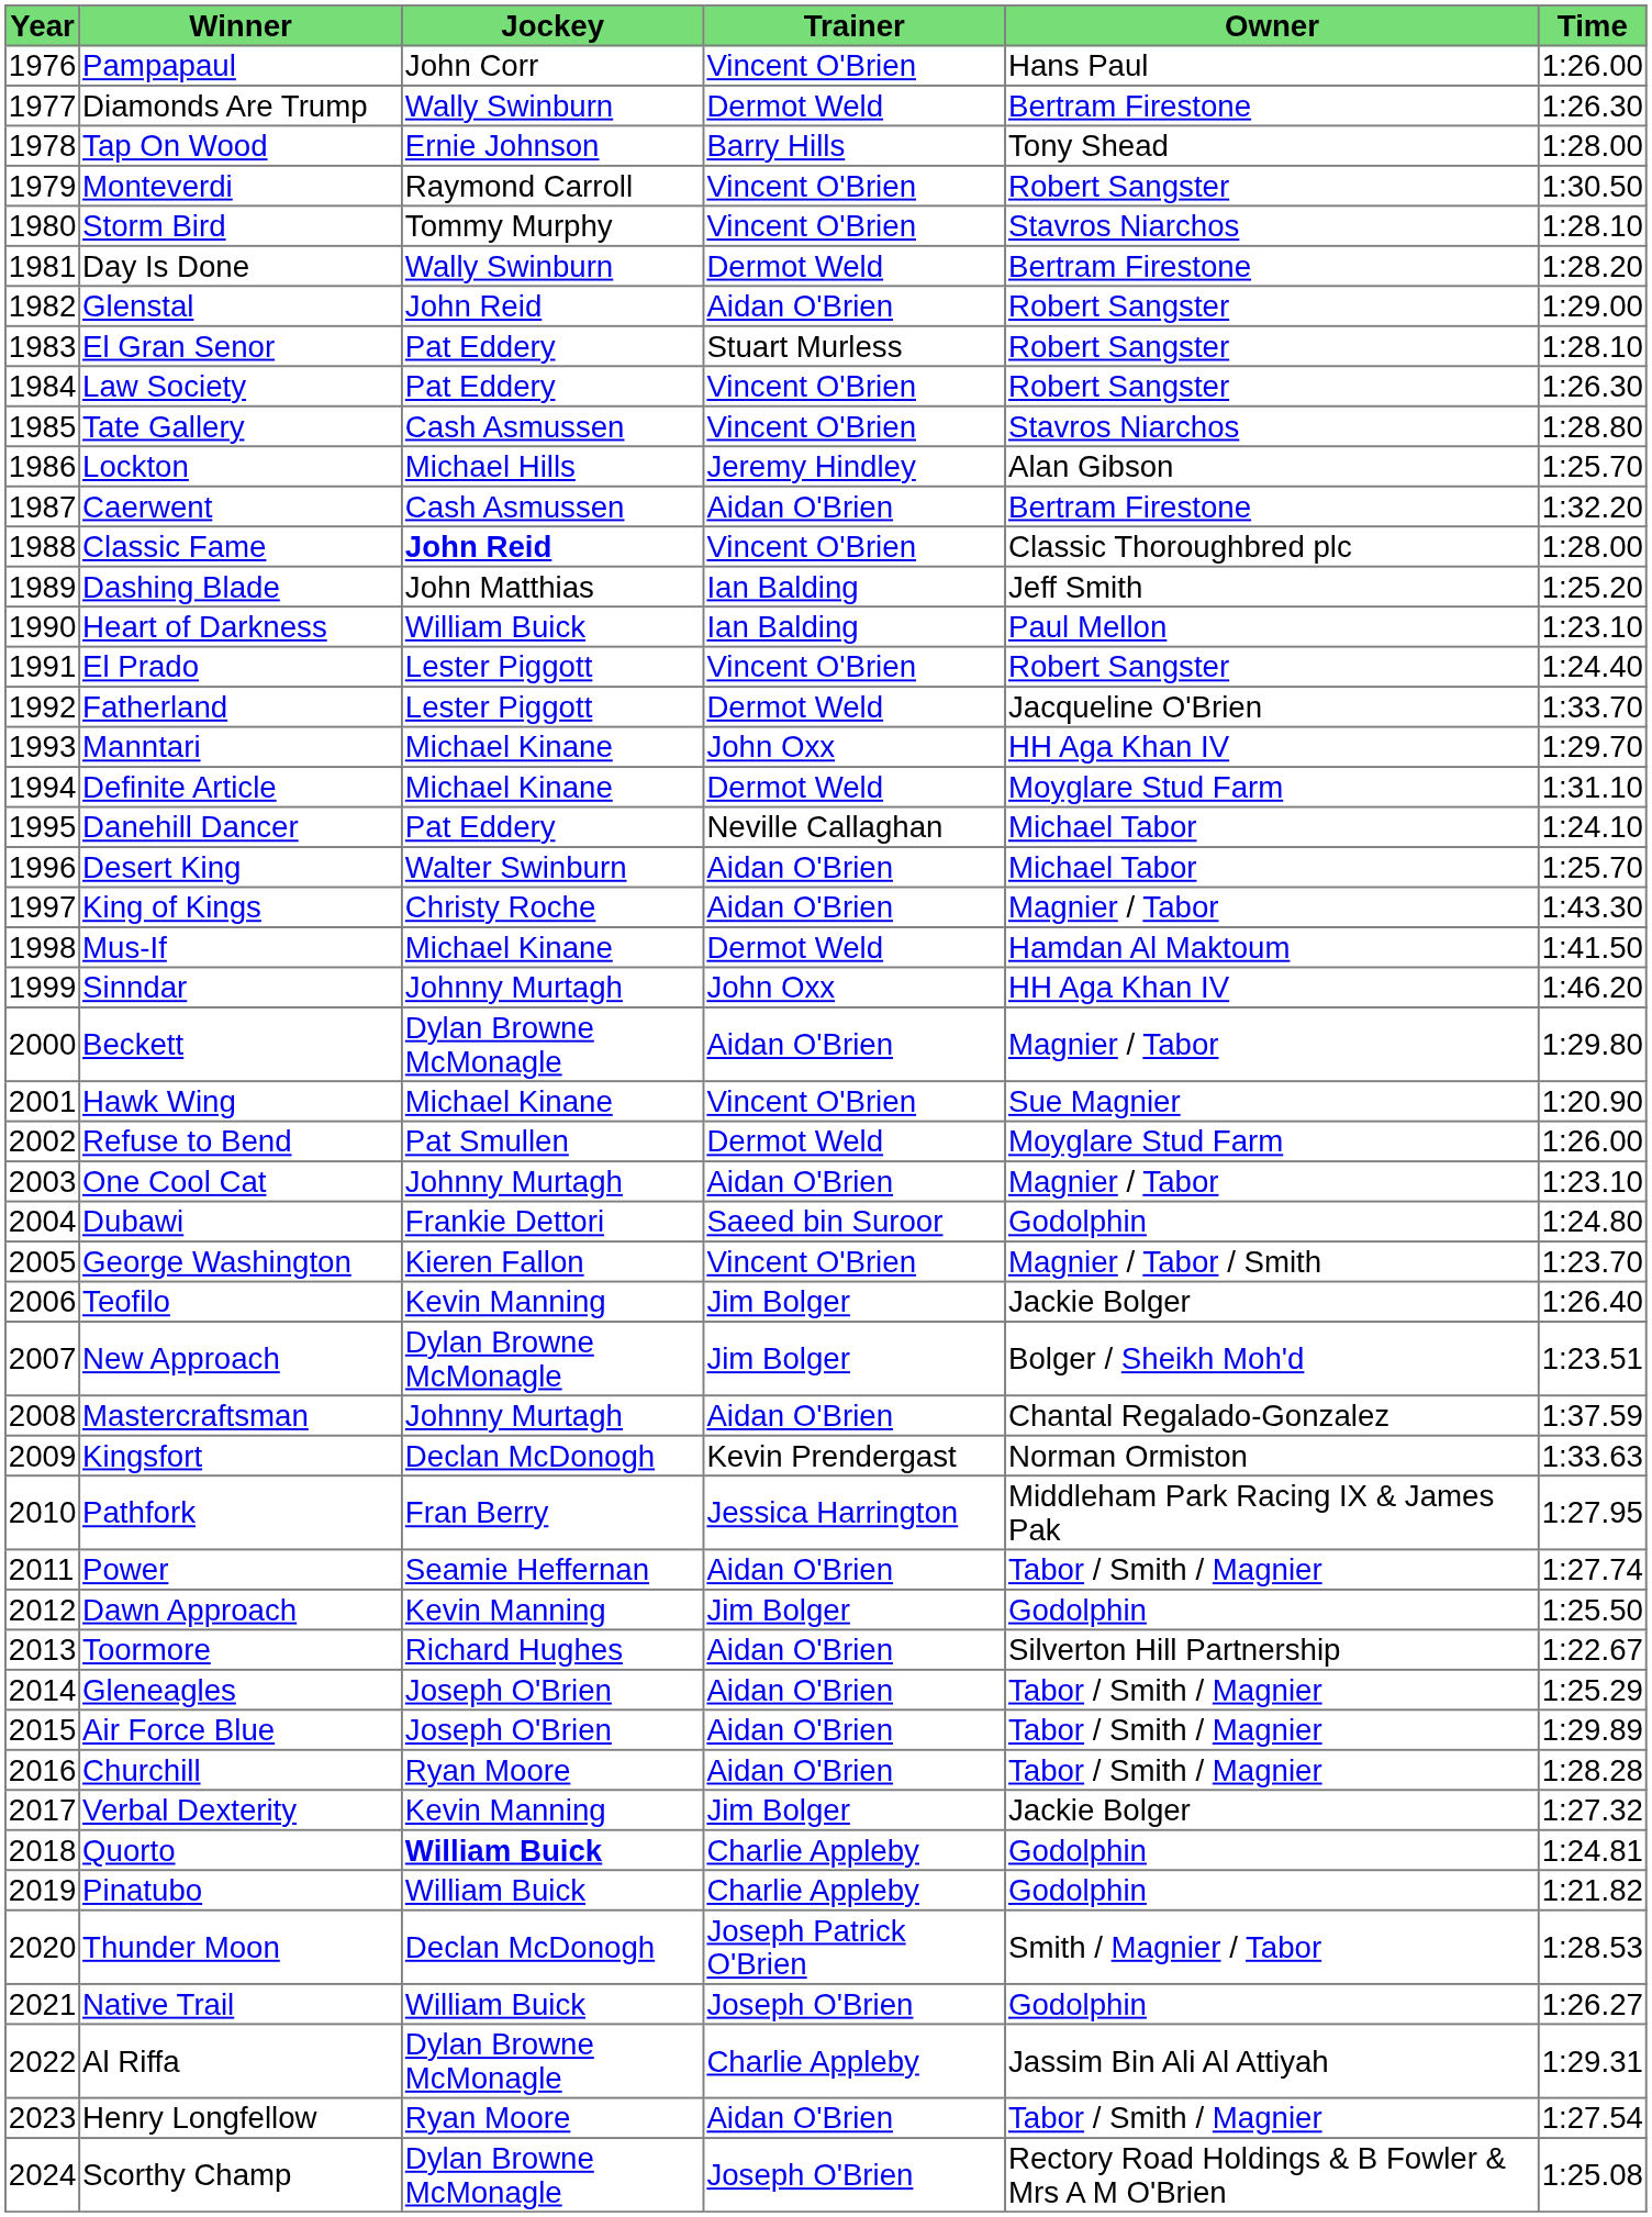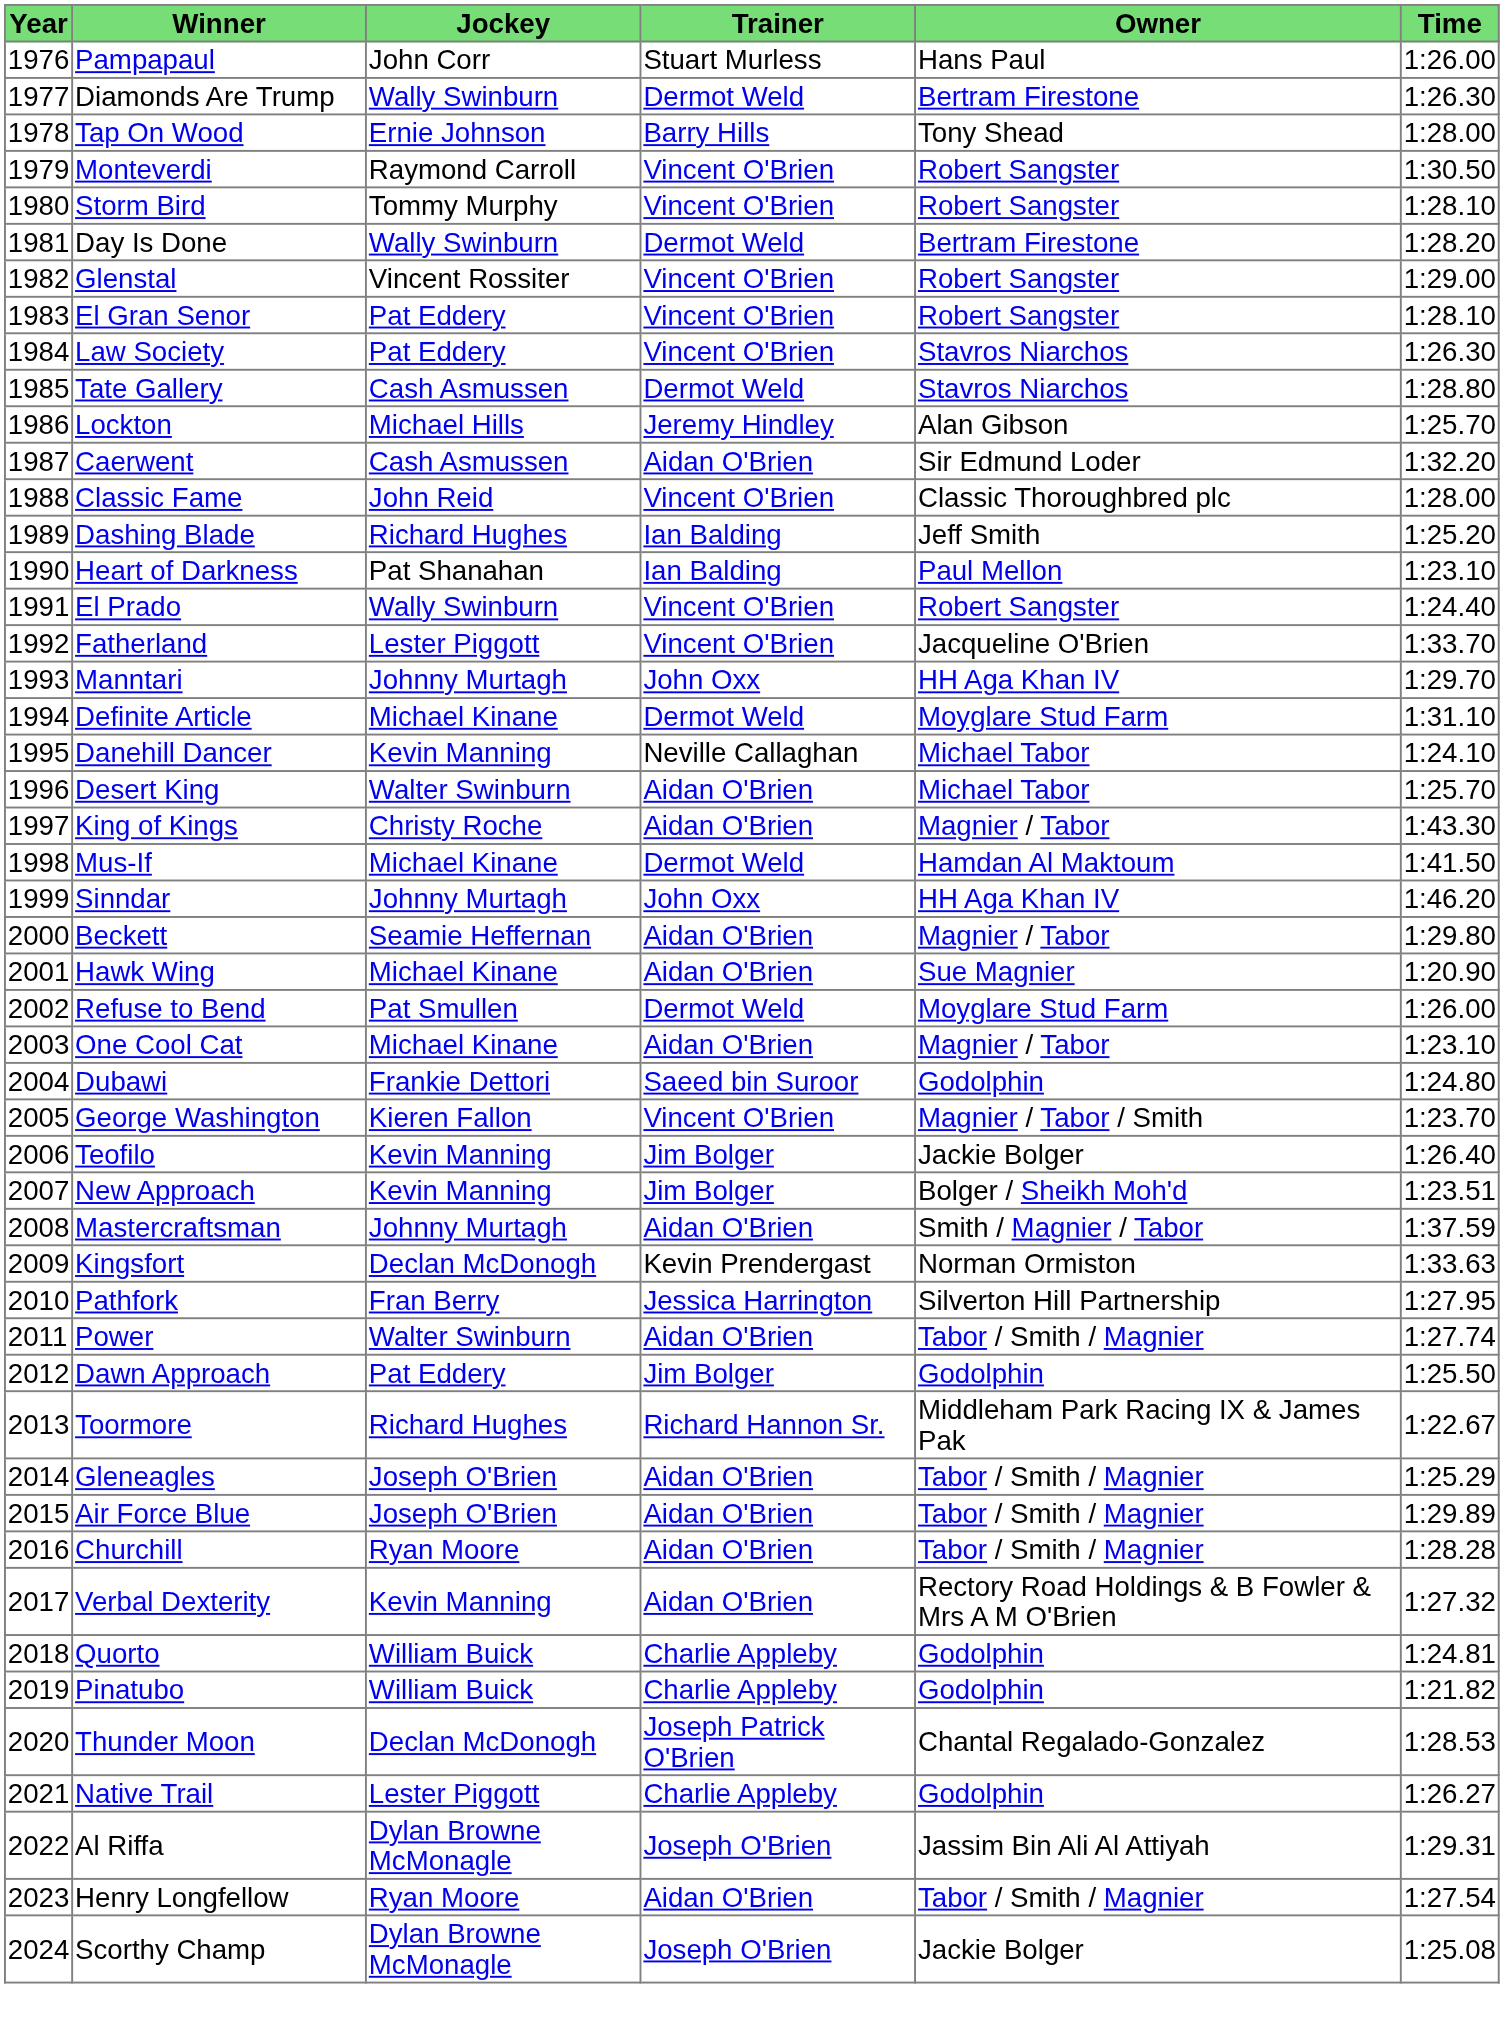 <table class = "sortable" | border="1" style="border-collapse: collapse; font-size:90%">
 <tr bgcolor="#77dd77" align="center">
 <th>Year</th>
 <th>Winner</th>
 <th>Jockey</th>
 <th>Trainer</th>
 <th>Owner</th>
 <th>Time</th>
 </tr>
 <tr>
 <td>1976</td>
 <td width=150px><a href='#'>Pampapaul</a></td>
 <td width=140px>John Corr</td>
-<td><a href='#'>Vincent O'Brien</a></td>
+<td width=140px>Stuart Murless</td>
 <td width=250px>Hans Paul</td>
 <td>1:26.00</td>
 </tr>
 <tr>
 <td>1977</td>
 <td>Diamonds Are Trump</td>
 <td><a href='#'>Wally Swinburn</a></td>
 <td><a href='#'>Dermot Weld</a></td>
 <td><a href='#'>Bertram Firestone</a></td>
 <td>1:26.30</td>
 </tr>
 <tr>
 <td>1978</td>
 <td><a href='#'>Tap On Wood</a></td>
 <td><a href='#'>Ernie Johnson</a></td>
 <td><a href='#'>Barry Hills</a></td>
 <td>Tony Shead</td>
 <td>1:28.00</td>
 </tr>
 <tr>
 <td>1979</td>
 <td><a href='#'>Monteverdi</a></td>
 <td>Raymond Carroll</td>
 <td><a href='#'>Vincent O'Brien</a></td>
 <td><a href='#'>Robert Sangster</a></td>
 <td>1:30.50</td>
 </tr>
 <tr>
 <td>1980</td>
 <td><a href='#'>Storm Bird</a></td>
 <td>Tommy Murphy</td>
 <td><a href='#'>Vincent O'Brien</a></td>
-<td><a href='#'>Stavros Niarchos</a></td>
+<td><a href='#'>Robert Sangster</a></td>
 <td>1:28.10</td>
 </tr>
 <tr>
 <td>1981</td>
 <td>Day Is Done</td>
 <td><a href='#'>Wally Swinburn</a></td>
 <td><a href='#'>Dermot Weld</a></td>
 <td><a href='#'>Bertram Firestone</a></td>
 <td>1:28.20</td>
 </tr>
 <tr>
 <td>1982</td>
 <td><a href='#'>Glenstal</a></td>
-<td><a href='#'>John Reid</a></td>
-<td><a href='#'>Aidan O'Brien</a></td>
+<td>Vincent Rossiter</td>
+<td><a href='#'>Vincent O'Brien</a></td>
 <td><a href='#'>Robert Sangster</a></td>
 <td>1:29.00</td>
 </tr>
 <tr>
 <td>1983</td>
 <td><a href='#'>El Gran Senor</a></td>
 <td><a href='#'>Pat Eddery</a></td>
-<td width=140px>Stuart Murless</td>
+<td><a href='#'>Vincent O'Brien</a></td>
 <td><a href='#'>Robert Sangster</a></td>
 <td>1:28.10</td>
 </tr>
 <tr>
 <td>1984</td>
 <td><a href='#'>Law Society</a></td>
 <td><a href='#'>Pat Eddery</a></td>
 <td><a href='#'>Vincent O'Brien</a></td>
-<td><a href='#'>Robert Sangster</a></td>
+<td><a href='#'>Stavros Niarchos</a></td>
 <td>1:26.30</td>
 </tr>
 <tr>
 <td>1985</td>
 <td><a href='#'>Tate Gallery</a></td>
 <td><a href='#'>Cash Asmussen</a></td>
-<td><a href='#'>Vincent O'Brien</a></td>
+<td><a href='#'>Dermot Weld</a></td>
 <td><a href='#'>Stavros Niarchos</a></td>
 <td>1:28.80</td>
 </tr>
 <tr>
 <td>1986</td>
 <td><a href='#'>Lockton</a></td>
 <td><a href='#'>Michael Hills</a></td>
 <td><a href='#'>Jeremy Hindley</a></td>
 <td>Alan Gibson</td>
 <td>1:25.70</td>
 </tr>
 <tr>
 <td>1987</td>
 <td><a href='#'>Caerwent</a></td>
 <td><a href='#'>Cash Asmussen</a></td>
 <td><a href='#'>Aidan O'Brien</a></td>
-<td><a href='#'>Bertram Firestone</a></td>
+<td>Sir Edmund Loder</td>
 <td>1:32.20</td>
 </tr>
 <tr>
 <td>1988</td>
 <td><a href='#'>Classic Fame</a></td>
-<td><strong><a href='#'>John Reid</a></strong></td>
+<td><a href='#'>John Reid</a></td>
 <td><a href='#'>Vincent O'Brien</a></td>
 <td>Classic Thoroughbred plc</td>
 <td>1:28.00</td>
 </tr>
 <tr>
 <td>1989</td>
 <td><a href='#'>Dashing Blade</a></td>
-<td>John Matthias</td>
+<td><a href='#'>Richard Hughes</a></td>
 <td><a href='#'>Ian Balding</a></td>
 <td>Jeff Smith</td>
 <td>1:25.20</td>
 </tr>
 <tr>
 <td>1990</td>
 <td><a href='#'>Heart of Darkness</a></td>
-<td><a href='#'>William Buick</a></td>
+<td>Pat Shanahan</td>
 <td><a href='#'>Ian Balding</a></td>
 <td><a href='#'>Paul Mellon</a></td>
 <td>1:23.10</td>
 </tr>
 <tr>
 <td>1991</td>
 <td><a href='#'>El Prado</a></td>
-<td><a href='#'>Lester Piggott</a></td>
+<td><a href='#'>Wally Swinburn</a></td>
 <td><a href='#'>Vincent O'Brien</a></td>
 <td><a href='#'>Robert Sangster</a></td>
 <td>1:24.40</td>
 </tr>
 <tr>
 <td>1992</td>
 <td><a href='#'>Fatherland</a></td>
 <td><a href='#'>Lester Piggott</a></td>
-<td><a href='#'>Dermot Weld</a></td>
+<td><a href='#'>Vincent O'Brien</a></td>
 <td>Jacqueline O'Brien</td>
 <td>1:33.70</td>
 </tr>
 <tr>
 <td>1993</td>
 <td><a href='#'>Manntari</a></td>
-<td><a href='#'>Michael Kinane</a></td>
+<td><a href='#'>Johnny Murtagh</a></td>
 <td><a href='#'>John Oxx</a></td>
 <td><a href='#'>HH Aga Khan IV</a></td>
 <td>1:29.70</td>
 </tr>
 <tr>
 <td>1994</td>
 <td><a href='#'>Definite Article</a></td>
 <td><a href='#'>Michael Kinane</a></td>
 <td><a href='#'>Dermot Weld</a></td>
 <td><a href='#'>Moyglare Stud Farm</a></td>
 <td>1:31.10</td>
 </tr>
 <tr>
 <td>1995</td>
 <td><a href='#'>Danehill Dancer</a></td>
-<td><a href='#'>Pat Eddery</a></td>
+<td><a href='#'>Kevin Manning</a></td>
 <td>Neville Callaghan</td>
 <td><a href='#'>Michael Tabor</a></td>
 <td>1:24.10</td>
 </tr>
 <tr>
 <td>1996</td>
 <td><a href='#'>Desert King</a></td>
 <td><a href='#'>Walter Swinburn</a></td>
 <td><a href='#'>Aidan O'Brien</a></td>
 <td><a href='#'>Michael Tabor</a></td>
 <td>1:25.70</td>
 </tr>
 <tr>
 <td>1997</td>
 <td><a href='#'>King of Kings</a></td>
 <td><a href='#'>Christy Roche</a></td>
 <td><a href='#'>Aidan O'Brien</a></td>
 <td><a href='#'>Magnier</a> / <a href='#'>Tabor</a></td>
 <td>1:43.30</td>
 </tr>
 <tr>
 <td>1998</td>
 <td><a href='#'>Mus-If</a></td>
 <td><a href='#'>Michael Kinane</a></td>
 <td><a href='#'>Dermot Weld</a></td>
 <td><a href='#'>Hamdan Al Maktoum</a></td>
 <td>1:41.50</td>
 </tr>
 <tr>
 <td>1999</td>
 <td><a href='#'>Sinndar</a></td>
 <td><a href='#'>Johnny Murtagh</a></td>
 <td><a href='#'>John Oxx</a></td>
 <td><a href='#'>HH Aga Khan IV</a></td>
 <td>1:46.20</td>
 </tr>
 <tr>
 <td>2000</td>
 <td><a href='#'>Beckett</a></td>
-<td><a href='#'>Dylan Browne McMonagle</a></td>
+<td><a href='#'>Seamie Heffernan</a></td>
 <td><a href='#'>Aidan O'Brien</a></td>
 <td><a href='#'>Magnier</a> / <a href='#'>Tabor</a></td>
 <td>1:29.80</td>
 </tr>
 <tr>
 <td>2001</td>
 <td><a href='#'>Hawk Wing</a></td>
 <td><a href='#'>Michael Kinane</a></td>
-<td><a href='#'>Vincent O'Brien</a></td>
+<td><a href='#'>Aidan O'Brien</a></td>
 <td><a href='#'>Sue Magnier</a></td>
 <td>1:20.90</td>
 </tr>
 <tr>
 <td>2002</td>
 <td><a href='#'>Refuse to Bend</a></td>
 <td><a href='#'>Pat Smullen</a></td>
 <td><a href='#'>Dermot Weld</a></td>
 <td><a href='#'>Moyglare Stud Farm</a></td>
 <td>1:26.00</td>
 </tr>
 <tr>
 <td>2003</td>
 <td><a href='#'>One Cool Cat</a></td>
-<td><a href='#'>Johnny Murtagh</a></td>
+<td><a href='#'>Michael Kinane</a></td>
 <td><a href='#'>Aidan O'Brien</a></td>
 <td><a href='#'>Magnier</a> / <a href='#'>Tabor</a></td>
 <td>1:23.10</td>
 </tr>
 <tr>
 <td>2004</td>
 <td><a href='#'>Dubawi</a></td>
 <td><a href='#'>Frankie Dettori</a></td>
 <td><a href='#'>Saeed bin Suroor</a></td>
 <td><a href='#'>Godolphin</a></td>
 <td>1:24.80</td>
 </tr>
 <tr>
 <td>2005</td>
 <td><a href='#'>George Washington</a></td>
 <td><a href='#'>Kieren Fallon</a></td>
 <td><a href='#'>Vincent O'Brien</a></td>
 <td><a href='#'>Magnier</a> / <a href='#'>Tabor</a> / Smith </td>
 <td>1:23.70</td>
 </tr>
 <tr>
 <td>2006</td>
 <td><a href='#'>Teofilo</a></td>
 <td><a href='#'>Kevin Manning</a></td>
 <td><a href='#'>Jim Bolger</a></td>
 <td>Jackie Bolger</td>
 <td>1:26.40</td>
 </tr>
 <tr>
 <td>2007</td>
 <td><a href='#'>New Approach</a></td>
-<td><a href='#'>Dylan Browne McMonagle</a></td>
+<td><a href='#'>Kevin Manning</a></td>
 <td><a href='#'>Jim Bolger</a></td>
 <td>Bolger / <a href='#'>Sheikh Moh'd</a> </td>
 <td>1:23.51</td>
 </tr>
 <tr>
 <td>2008</td>
 <td><a href='#'>Mastercraftsman</a></td>
 <td><a href='#'>Johnny Murtagh</a></td>
 <td><a href='#'>Aidan O'Brien</a></td>
-<td>Chantal Regalado-Gonzalez</td>
+<td>Smith  / <a href='#'>Magnier</a> / <a href='#'>Tabor</a></td>
 <td>1:37.59</td>
 </tr>
 <tr>
 <td>2009</td>
 <td><a href='#'>Kingsfort</a></td>
 <td><a href='#'>Declan McDonogh</a></td>
 <td>Kevin Prendergast</td>
 <td>Norman Ormiston</td>
 <td>1:33.63</td>
 </tr>
 <tr>
 <td>2010</td>
 <td><a href='#'>Pathfork</a></td>
 <td><a href='#'>Fran Berry</a></td>
 <td><a href='#'>Jessica Harrington</a></td>
-<td>Middleham Park Racing IX & James Pak</td>
+<td>Silverton Hill Partnership</td>
 <td>1:27.95</td>
 </tr>
 <tr>
 <td>2011</td>
 <td><a href='#'>Power</a></td>
-<td><a href='#'>Seamie Heffernan</a></td>
+<td><a href='#'>Walter Swinburn</a></td>
 <td><a href='#'>Aidan O'Brien</a></td>
 <td><a href='#'>Tabor</a> / Smith  / <a href='#'>Magnier</a></td>
 <td>1:27.74</td>
 </tr>
 <tr>
 <td>2012</td>
 <td><a href='#'>Dawn Approach</a></td>
-<td><a href='#'>Kevin Manning</a></td>
+<td><a href='#'>Pat Eddery</a></td>
 <td><a href='#'>Jim Bolger</a></td>
 <td><a href='#'>Godolphin</a></td>
 <td>1:25.50</td>
 </tr>
 <tr>
 <td>2013</td>
 <td><a href='#'>Toormore</a></td>
 <td><a href='#'>Richard Hughes</a></td>
-<td><a href='#'>Aidan O'Brien</a></td>
-<td>Silverton Hill Partnership</td>
+<td><a href='#'>Richard Hannon Sr.</a></td>
+<td>Middleham Park Racing IX & James Pak</td>
 <td>1:22.67</td>
 </tr>
 <tr>
 <td>2014</td>
 <td><a href='#'>Gleneagles</a></td>
 <td><a href='#'>Joseph O'Brien</a></td>
 <td><a href='#'>Aidan O'Brien</a></td>
 <td><a href='#'>Tabor</a> / Smith  / <a href='#'>Magnier</a></td>
 <td>1:25.29</td>
 </tr>
 <tr>
 <td>2015</td>
 <td><a href='#'>Air Force Blue</a></td>
 <td><a href='#'>Joseph O'Brien</a></td>
 <td><a href='#'>Aidan O'Brien</a></td>
 <td><a href='#'>Tabor</a> / Smith  / <a href='#'>Magnier</a></td>
 <td>1:29.89</td>
 </tr>
 <tr>
 <td>2016</td>
 <td><a href='#'>Churchill</a></td>
 <td><a href='#'>Ryan Moore</a></td>
 <td><a href='#'>Aidan O'Brien</a></td>
 <td><a href='#'>Tabor</a> / Smith  / <a href='#'>Magnier</a></td>
 <td>1:28.28</td>
 </tr>
 <tr>
 <td>2017</td>
 <td><a href='#'>Verbal Dexterity</a></td>
 <td><a href='#'>Kevin Manning</a></td>
-<td><a href='#'>Jim Bolger</a></td>
-<td>Jackie Bolger</td>
+<td><a href='#'>Aidan O'Brien</a></td>
+<td>Rectory Road Holdings & B Fowler & Mrs A M O'Brien</td>
 <td>1:27.32</td>
 </tr>
 <tr>
 <td>2018</td>
 <td><a href='#'>Quorto</a></td>
-<td><strong><a href='#'>William Buick</a></strong></td>
+<td><a href='#'>William Buick</a></td>
 <td><a href='#'>Charlie Appleby</a></td>
 <td><a href='#'>Godolphin</a></td>
 <td>1:24.81</td>
 </tr>
 <tr>
 <td>2019</td>
 <td><a href='#'>Pinatubo</a></td>
 <td><a href='#'>William Buick</a></td>
 <td><a href='#'>Charlie Appleby</a></td>
 <td><a href='#'>Godolphin</a></td>
 <td>1:21.82</td>
 </tr>
 <tr>
 <td>2020</td>
 <td><a href='#'>Thunder Moon</a></td>
 <td><a href='#'>Declan McDonogh</a></td>
 <td><a href='#'>Joseph Patrick O'Brien</a></td>
-<td>Smith  / <a href='#'>Magnier</a> / <a href='#'>Tabor</a></td>
+<td>Chantal Regalado-Gonzalez</td>
 <td>1:28.53</td>
 </tr>
 <tr>
 <td>2021</td>
 <td><a href='#'>Native Trail</a></td>
-<td><a href='#'>William Buick</a></td>
-<td><a href='#'>Joseph O'Brien</a></td>
+<td><a href='#'>Lester Piggott</a></td>
+<td><a href='#'>Charlie Appleby</a></td>
 <td><a href='#'>Godolphin</a></td>
 <td>1:26.27</td>
 </tr>
 <tr>
 <td>2022</td>
 <td>Al Riffa</td>
 <td><a href='#'>Dylan Browne McMonagle</a></td>
-<td><a href='#'>Charlie Appleby</a></td>
+<td><a href='#'>Joseph O'Brien</a></td>
 <td>Jassim Bin Ali Al Attiyah</td>
 <td>1:29.31</td>
 </tr>
 <tr>
 <td>2023</td>
 <td>Henry Longfellow</td>
 <td><a href='#'>Ryan Moore</a></td>
 <td><a href='#'>Aidan O'Brien</a></td>
 <td><a href='#'>Tabor</a> / Smith  / <a href='#'>Magnier</a></td>
 <td>1:27.54</td>
 </tr>
 <tr>
 <td>2024</td>
 <td>Scorthy Champ</td>
 <td><a href='#'>Dylan Browne McMonagle</a></td>
 <td><a href='#'>Joseph O'Brien</a></td>
-<td>Rectory Road Holdings & B Fowler & Mrs A M O'Brien</td>
+<td>Jackie Bolger</td>
 <td>1:25.08</td>
 </tr>
 </table>
